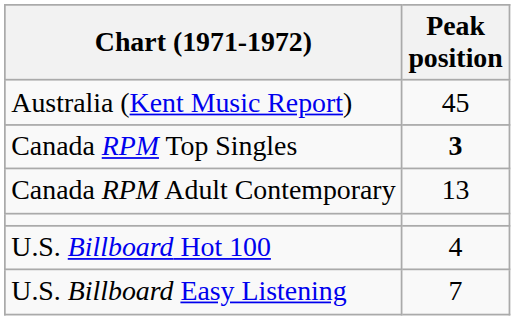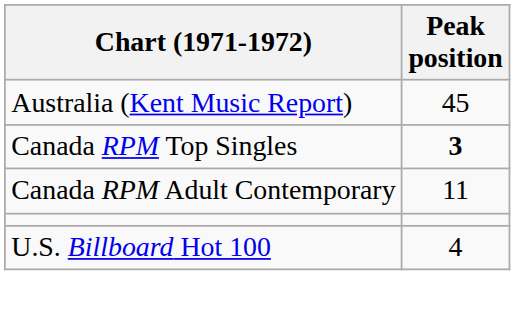 <table class="wikitable sortable plainrowheaders">
 <tr>
 <th scope="col">Chart (1971-1972)</th>
 <th scope="col">Peak<br>position</th>
 </tr>
 <tr>
 <td>Australia (<a href='#'>Kent Music Report</a>)</td>
 <td align="center">45</td>
 </tr>
 <tr>
 <td>Canada <em><a href='#'>RPM</a></em> Top Singles</td>
 <td style="text-align:center;"><strong>3</strong></td>
 </tr>
 <tr>
 <td>Canada <em>RPM</em> Adult Contemporary</td>
-<td style="text-align:center;">13</td>
+<td style="text-align:center;">11</td>
 </tr>
 <tr>
 <td></td>
 </tr>
 <tr>
 <td>U.S. <a href='#'><em>Billboard</em> Hot 100</a></td>
 <td align="center">4</td>
 </tr>
-<tr>
-<td>U.S. <em>Billboard</em> <a href='#'>Easy Listening</a></td>
-<td align="center">7</td>
-</tr>
 </table>
